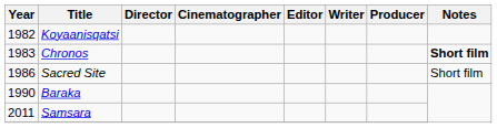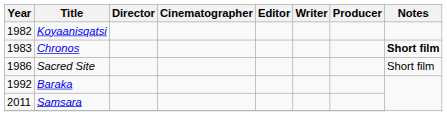 <table class="wikitable">
 <tr>
 <th>Year</th>
 <th>Title</th>
 <th>Director</th>
 <th>Cinematographer</th>
 <th>Editor</th>
 <th>Writer</th>
 <th>Producer</th>
 <th>Notes</th>
 </tr>
 <tr>
 <td>1982</td>
 <td><em><a href='#'>Koyaanisqatsi</a></em></td>
 <td></td>
 <td></td>
 <td></td>
 <td></td>
 <td></td>
 </tr>
 <tr>
 <td>1983</td>
 <td><em><a href='#'>Chronos</a></em></td>
 <td></td>
 <td></td>
 <td></td>
 <td></td>
 <td></td>
 <td><strong>Short film</strong></td>
 </tr>
 <tr>
 <td>1986</td>
 <td><em>Sacred Site</em></td>
 <td></td>
 <td></td>
 <td></td>
 <td></td>
 <td></td>
 <td>Short film</td>
 </tr>
 <tr>
-<td>1990</td>
+<td>1992</td>
 <td><em><a href='#'>Baraka</a></em></td>
 <td></td>
 <td></td>
 <td></td>
 <td></td>
 <td></td>
 </tr>
 <tr>
 <td>2011</td>
 <td><em><a href='#'>Samsara</a></em></td>
 <td></td>
 <td></td>
 <td></td>
 <td></td>
 <td></td>
 </tr>
 <tr>
 </tr>
 </table>
